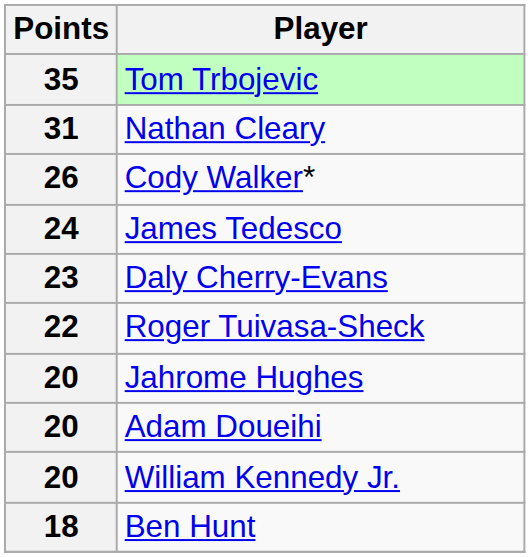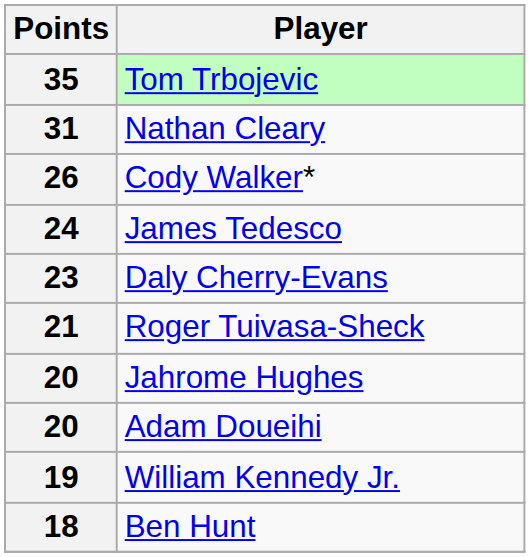 <table class="wikitable" style="text-align:left;">
 <tr>
 <th width=50>Points</th>
 <th width=200>Player</th>
 </tr>
 <tr>
 <th>35</th>
 <td style="background:#C0FFC0"> <a href='#'>Tom Trbojevic</a></td>
 </tr>
 <tr>
 <th>31</th>
 <td> <a href='#'>Nathan Cleary</a></td>
 </tr>
 <tr>
 <th>26</th>
 <td> <a href='#'>Cody Walker</a>*</td>
 </tr>
 <tr>
 <th>24</th>
 <td> <a href='#'>James Tedesco</a></td>
 </tr>
 <tr>
 <th>23</th>
 <td> <a href='#'>Daly Cherry-Evans</a></td>
 </tr>
 <tr>
-<th>22</th>
+<th>21</th>
 <td> <a href='#'>Roger Tuivasa-Sheck</a></td>
 </tr>
 <tr>
 <th>20</th>
 <td> <a href='#'>Jahrome Hughes</a></td>
 </tr>
 <tr>
 <th>20</th>
 <td> <a href='#'>Adam Doueihi</a></td>
 </tr>
 <tr>
-<th>20</th>
+<th>19</th>
 <td> <a href='#'>William Kennedy Jr.</a></td>
 </tr>
 <tr>
 <th>18</th>
 <td> <a href='#'>Ben Hunt</a></td>
 </tr>
 <tr>
 </tr>
 </table>
